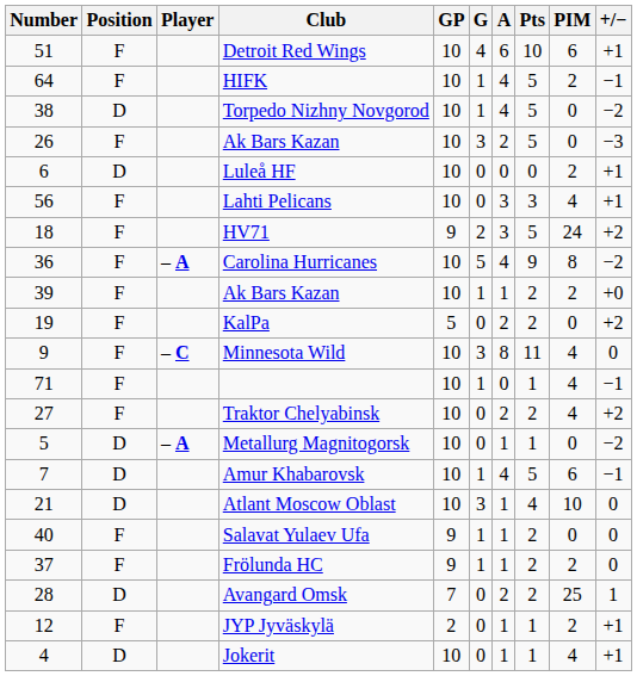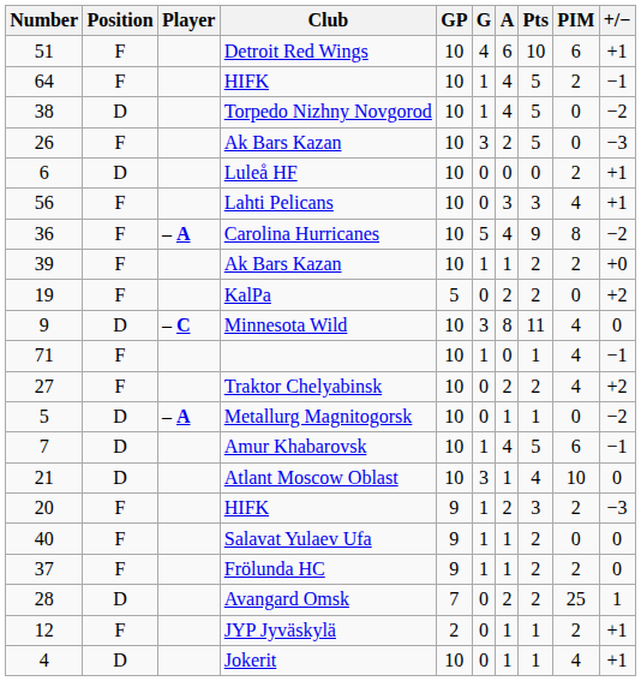 <table class="wikitable sortable" style="text-align: center;">
 <tr>
 <th scope="col">Number</th>
 <th scope="col">Position</th>
 <th scope="col">Player</th>
 <th scope="col">Club</th>
 <th scope="col">GP</th>
 <th scope="col">G</th>
 <th scope="col">A</th>
 <th scope="col">Pts</th>
 <th scope="col">PIM</th>
 <th scope="col">+/−</th>
 </tr>
 <tr>
 <td>51</td>
 <td>F</td>
 <td scope="row" align=left></td>
 <td align=left><a href='#'>Detroit Red Wings</a></td>
 <td>10</td>
 <td>4</td>
 <td>6</td>
 <td>10</td>
 <td>6</td>
 <td>+1</td>
 </tr>
 <tr>
 <td>64</td>
 <td>F</td>
 <td scope="row" align=left></td>
 <td align=left><a href='#'>HIFK</a></td>
 <td>10</td>
 <td>1</td>
 <td>4</td>
 <td>5</td>
 <td>2</td>
 <td>−1</td>
 </tr>
 <tr>
 <td>38</td>
 <td>D</td>
 <td scope="row" align=left></td>
 <td align=left><a href='#'>Torpedo Nizhny Novgorod</a></td>
 <td>10</td>
 <td>1</td>
 <td>4</td>
 <td>5</td>
 <td>0</td>
 <td>−2</td>
 </tr>
 <tr>
 <td>26</td>
 <td>F</td>
 <td scope="row" align=left></td>
 <td align=left><a href='#'>Ak Bars Kazan</a></td>
 <td>10</td>
 <td>3</td>
 <td>2</td>
 <td>5</td>
 <td>0</td>
 <td>−3</td>
 </tr>
 <tr>
 <td>6</td>
 <td>D</td>
 <td scope="row" align=left></td>
 <td align=left><a href='#'>Luleå HF</a></td>
 <td>10</td>
 <td>0</td>
 <td>0</td>
 <td>0</td>
 <td>2</td>
 <td>+1</td>
 </tr>
 <tr>
 <td>56</td>
 <td>F</td>
 <td scope="row" align=left></td>
 <td align=left><a href='#'>Lahti Pelicans</a></td>
 <td>10</td>
 <td>0</td>
 <td>3</td>
 <td>3</td>
 <td>4</td>
 <td>+1</td>
 </tr>
 <tr>
-<td>18</td>
-<td>F</td>
-<td scope="row" align=left></td>
-<td align=left><a href='#'>HV71</a></td>
-<td>9</td>
-<td>2</td>
-<td>3</td>
-<td>5</td>
-<td>24</td>
-<td>+2</td>
-</tr>
-<tr>
 <td>36</td>
 <td>F</td>
 <td scope="row" align=left> – <strong><a href='#'>A</a></strong></td>
 <td align=left><a href='#'>Carolina Hurricanes</a></td>
 <td>10</td>
 <td>5</td>
 <td>4</td>
 <td>9</td>
 <td>8</td>
 <td>−2</td>
 </tr>
 <tr>
 <td>39</td>
 <td>F</td>
 <td scope="row" align=left></td>
 <td align=left><a href='#'>Ak Bars Kazan</a></td>
 <td>10</td>
 <td>1</td>
 <td>1</td>
 <td>2</td>
 <td>2</td>
 <td>+0</td>
 </tr>
 <tr>
 <td>19</td>
 <td>F</td>
 <td scope="row" align=left></td>
 <td align=left><a href='#'>KalPa</a></td>
 <td>5</td>
 <td>0</td>
 <td>2</td>
 <td>2</td>
 <td>0</td>
 <td>+2</td>
 </tr>
 <tr>
 <td>9</td>
-<td>F</td>
+<td>D</td>
 <td scope="row" align=left> – <strong><a href='#'>C</a></strong></td>
 <td align=left><a href='#'>Minnesota Wild</a></td>
 <td>10</td>
 <td>3</td>
 <td>8</td>
 <td>11</td>
 <td>4</td>
 <td>0</td>
 </tr>
 <tr>
 <td>71</td>
 <td>F</td>
 <td scope="row" align=left></td>
 <td align=left></td>
 <td>10</td>
 <td>1</td>
 <td>0</td>
 <td>1</td>
 <td>4</td>
 <td>−1</td>
 </tr>
 <tr>
 <td>27</td>
 <td>F</td>
 <td scope="row" align=left></td>
 <td align=left><a href='#'>Traktor Chelyabinsk</a></td>
 <td>10</td>
 <td>0</td>
 <td>2</td>
 <td>2</td>
 <td>4</td>
 <td>+2</td>
 </tr>
 <tr>
 <td>5</td>
 <td>D</td>
 <td scope="row" align=left> – <strong><a href='#'>A</a></strong></td>
 <td align=left><a href='#'>Metallurg Magnitogorsk</a></td>
 <td>10</td>
 <td>0</td>
 <td>1</td>
 <td>1</td>
 <td>0</td>
 <td>−2</td>
 </tr>
 <tr>
 <td>7</td>
 <td>D</td>
 <td scope="row" align=left></td>
 <td align=left><a href='#'>Amur Khabarovsk</a></td>
 <td>10</td>
 <td>1</td>
 <td>4</td>
 <td>5</td>
 <td>6</td>
 <td>−1</td>
 </tr>
 <tr>
 <td>21</td>
 <td>D</td>
 <td scope="row" align=left></td>
 <td align=left><a href='#'>Atlant Moscow Oblast</a></td>
 <td>10</td>
 <td>3</td>
 <td>1</td>
 <td>4</td>
 <td>10</td>
 <td>0</td>
 </tr>
 <tr>
+<td>20</td>
+<td>F</td>
+<td scope="row" align=left></td>
+<td align=left><a href='#'>HIFK</a></td>
+<td>9</td>
+<td>1</td>
+<td>2</td>
+<td>3</td>
+<td>2</td>
+<td>−3</td>
+</tr>
+<tr>
 <td>40</td>
 <td>F</td>
 <td scope="row" align=left></td>
 <td align=left><a href='#'>Salavat Yulaev Ufa</a></td>
 <td>9</td>
 <td>1</td>
 <td>1</td>
 <td>2</td>
 <td>0</td>
 <td>0</td>
 </tr>
 <tr>
 <td>37</td>
 <td>F</td>
 <td scope="row" align=left></td>
 <td align=left><a href='#'>Frölunda HC</a></td>
 <td>9</td>
 <td>1</td>
 <td>1</td>
 <td>2</td>
 <td>2</td>
 <td>0</td>
 </tr>
 <tr>
 <td>28</td>
 <td>D</td>
 <td scope="row" align=left></td>
 <td align=left><a href='#'>Avangard Omsk</a></td>
 <td>7</td>
 <td>0</td>
 <td>2</td>
 <td>2</td>
 <td>25</td>
 <td>1</td>
 </tr>
 <tr>
 <td>12</td>
 <td>F</td>
 <td scope="row" align=left></td>
 <td align=left><a href='#'>JYP Jyväskylä</a></td>
 <td>2</td>
 <td>0</td>
 <td>1</td>
 <td>1</td>
 <td>2</td>
 <td>+1</td>
 </tr>
 <tr>
 <td>4</td>
 <td>D</td>
 <td scope="row" align=left></td>
 <td align=left><a href='#'>Jokerit</a></td>
 <td>10</td>
 <td>0</td>
 <td>1</td>
 <td>1</td>
 <td>4</td>
 <td>+1</td>
 </tr>
 </table>
